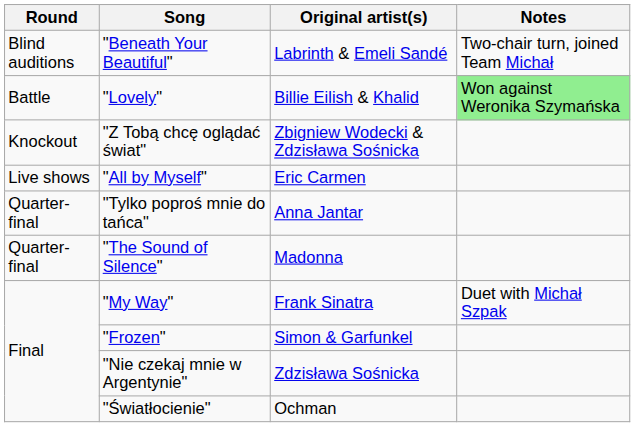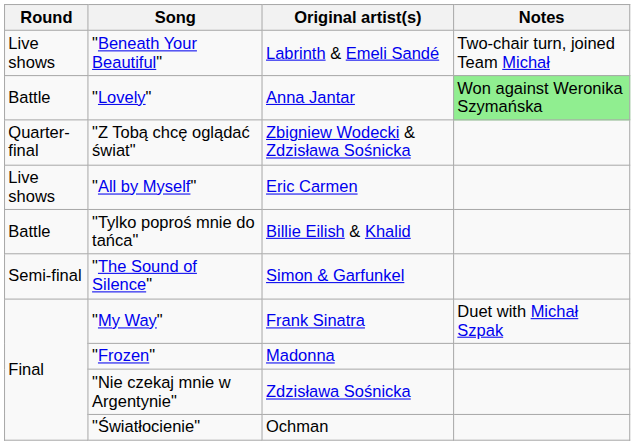 <table class="wikitable">
 <tr>
 <th>Round</th>
 <th>Song</th>
 <th>Original artist(s)</th>
 <th>Notes</th>
 </tr>
 <tr>
-<td>Blind auditions</td>
+<td>Live shows</td>
 <td>"<a href='#'>Beneath Your Beautiful</a>"</td>
 <td><a href='#'>Labrinth</a> & <a href='#'>Emeli Sandé</a></td>
 <td>Two-chair turn, joined Team <a href='#'>Michał</a></td>
 </tr>
 <tr>
 <td>Battle</td>
 <td>"<a href='#'>Lovely</a>"</td>
-<td><a href='#'>Billie Eilish</a> & <a href='#'>Khalid</a></td>
+<td><a href='#'>Anna Jantar</a></td>
 <td style="background: lightgreen;">Won against Weronika Szymańska</td>
 </tr>
 <tr>
-<td>Knockout</td>
+<td>Quarter-final</td>
 <td>"Z Tobą chcę oglądać świat"</td>
 <td><a href='#'>Zbigniew Wodecki</a> & <a href='#'>Zdzisława Sośnicka</a></td>
 <td></td>
 </tr>
 <tr>
 <td>Live shows</td>
 <td>"<a href='#'>All by Myself</a>"</td>
 <td><a href='#'>Eric Carmen</a></td>
 <td></td>
 </tr>
 <tr>
-<td>Quarter-final</td>
+<td>Battle</td>
 <td>"Tylko poproś mnie do tańca"</td>
-<td><a href='#'>Anna Jantar</a></td>
+<td><a href='#'>Billie Eilish</a> & <a href='#'>Khalid</a></td>
 <td></td>
 </tr>
 <tr>
-<td>Quarter-final</td>
+<td>Semi-final</td>
 <td>"<a href='#'>The Sound of Silence</a>"</td>
-<td><a href='#'>Madonna</a></td>
+<td><a href='#'>Simon & Garfunkel</a></td>
 <td></td>
 </tr>
 <tr>
 <td rowspan="4">Final</td>
 <td>"<a href='#'>My Way</a>"</td>
 <td><a href='#'>Frank Sinatra</a></td>
 <td>Duet with <a href='#'>Michał Szpak</a></td>
 </tr>
 <tr>
 <td>"<a href='#'>Frozen</a>"</td>
-<td><a href='#'>Simon & Garfunkel</a></td>
+<td><a href='#'>Madonna</a></td>
 <td></td>
 </tr>
 <tr>
 <td>"Nie czekaj mnie w Argentynie"</td>
 <td><a href='#'>Zdzisława Sośnicka</a></td>
 <td></td>
 </tr>
 <tr>
 <td>"Światłocienie"</td>
 <td>Ochman</td>
 <td></td>
 </tr>
 </table>
